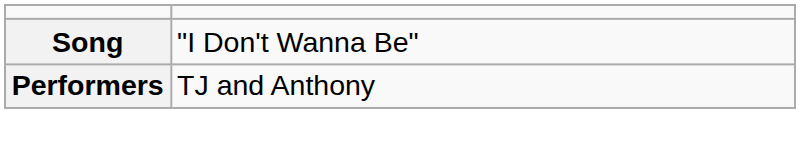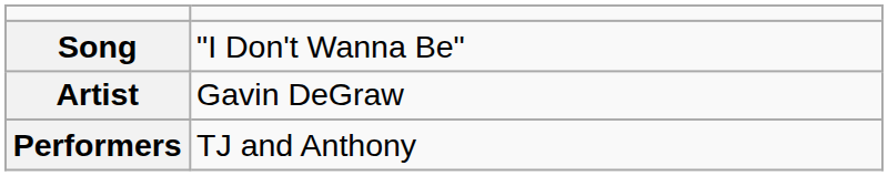 <table class="wikitable" style="font-size: 90%" width=400px>
 <tr>
 <td></td>
 </tr>
 <tr>
 <th width=10%>Song</th>
 <td>"I Don't Wanna Be"</td>
 </tr>
 <tr>
+<th width=10%>Artist</th>
+<td>Gavin DeGraw</td>
+</tr>
+<tr>
 <th width=10%>Performers</th>
 <td>TJ and Anthony</td>
 </tr>
 </table>
